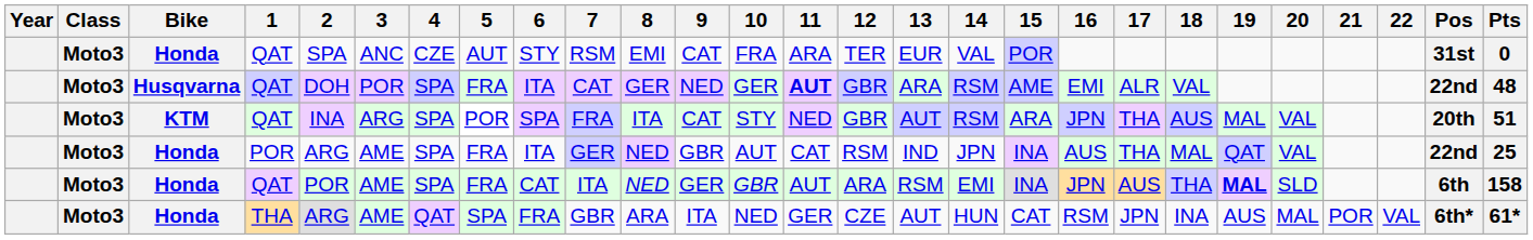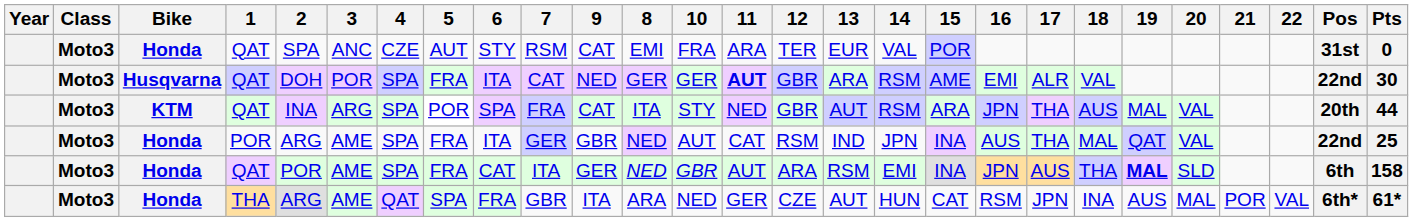 <table class="wikitable" style="text-align:center;">
 <tr>
 <th>Year</th>
 <th>Class</th>
 <th>Bike</th>
 <th>1</th>
 <th>2</th>
 <th>3</th>
 <th>4</th>
 <th>5</th>
 <th>6</th>
 <th>7</th>
+<th>9</th>
 <th>8</th>
-<th>9</th>
 <th>10</th>
 <th>11</th>
 <th>12</th>
 <th>13</th>
 <th>14</th>
 <th>15</th>
 <th>16</th>
 <th>17</th>
 <th>18</th>
 <th>19</th>
 <th>20</th>
 <th>21</th>
 <th>22</th>
 <th>Pos</th>
 <th>Pts</th>
 </tr>
 <tr>
 <th></th>
 <th>Moto3</th>
 <th><a href='#'>Honda</a></th>
 <td><a href='#'>QAT</a></td>
 <td><a href='#'>SPA</a></td>
 <td><a href='#'>ANC</a></td>
 <td><a href='#'>CZE</a></td>
 <td><a href='#'>AUT</a></td>
 <td><a href='#'>STY</a></td>
 <td><a href='#'>RSM</a></td>
+<td><a href='#'>CAT</a></td>
 <td><a href='#'>EMI</a></td>
-<td><a href='#'>CAT</a></td>
 <td><a href='#'>FRA</a></td>
 <td><a href='#'>ARA</a></td>
 <td><a href='#'>TER</a></td>
 <td><a href='#'>EUR</a></td>
 <td><a href='#'>VAL</a></td>
 <td style="background:#CFCFFF;"><a href='#'>POR</a><br></td>
 <td></td>
 <td></td>
 <td></td>
 <td></td>
 <td></td>
 <td></td>
 <td></td>
 <th>31st</th>
 <th>0</th>
 </tr>
 <tr>
 <th></th>
 <th>Moto3</th>
 <th><a href='#'>Husqvarna</a></th>
 <td style="background:#cfcfff;"><a href='#'>QAT</a><br></td>
 <td style="background:#efcfff;"><a href='#'>DOH</a><br></td>
 <td style="background:#efcfff;"><a href='#'>POR</a><br></td>
 <td style="background:#cfcfff;"><a href='#'>SPA</a><br></td>
 <td style="background:#dfffdf;"><a href='#'>FRA</a><br></td>
 <td style="background:#efcfff;"><a href='#'>ITA</a><br></td>
 <td style="background:#efcfff;"><a href='#'>CAT</a><br></td>
+<td style="background:#efcfff;"><a href='#'>NED</a><br></td>
 <td style="background:#efcfff;"><a href='#'>GER</a><br></td>
-<td style="background:#efcfff;"><a href='#'>NED</a><br></td>
 <td style="background:#dfffdf;"><a href='#'>GER</a><br></td>
 <td style="background:#efcfff;"><strong><a href='#'>AUT</a><br></strong></td>
 <td style="background:#cfcfff;"><a href='#'>GBR</a><br></td>
 <td style="background:#dfffdf;"><a href='#'>ARA</a><br></td>
 <td style="background:#cfcfff;"><a href='#'>RSM</a><br></td>
 <td style="background:#cfcfff;"><a href='#'>AME</a><br></td>
 <td style="background:#dfffdf;"><a href='#'>EMI</a><br></td>
 <td style="background:#dfffdf;"><a href='#'>ALR</a><br></td>
 <td style="background:#dfffdf;"><a href='#'>VAL</a><br></td>
 <td></td>
 <td></td>
 <td></td>
 <td></td>
 <th>22nd</th>
-<th>48</th>
+<th>30</th>
 </tr>
 <tr>
 <th></th>
 <th>Moto3</th>
 <th><a href='#'>KTM</a></th>
 <td style="background:#dfffdf;"><a href='#'>QAT</a><br></td>
 <td style="background:#efcfff;"><a href='#'>INA</a><br></td>
 <td style="background:#dfffdf;"><a href='#'>ARG</a><br></td>
 <td style="background:#DFFFDF;"><a href='#'>SPA</a><br></td>
 <td style="background:#ffffff;"><a href='#'>POR</a><br></td>
 <td style="background:#efcfff;"><a href='#'>SPA</a><br></td>
 <td style="background:#cfcfff;"><a href='#'>FRA</a><br></td>
+<td style="background:#dfffdf;"><a href='#'>CAT</a><br></td>
 <td style="background:#dfffdf;"><a href='#'>ITA</a><br></td>
-<td style="background:#dfffdf;"><a href='#'>CAT</a><br></td>
 <td style="background:#dfffdf;"><a href='#'>STY</a><br></td>
 <td style="background:#efcfff;"><a href='#'>NED</a><br></td>
 <td style="background:#dfffdf;"><a href='#'>GBR</a><br></td>
 <td style="background:#cfcfff;"><a href='#'>AUT</a><br></td>
 <td style="background:#cfcfff;"><a href='#'>RSM</a><br></td>
 <td style="background:#dfffdf;"><a href='#'>ARA</a><br></td>
 <td style="background:#cfcfff;"><a href='#'>JPN</a><br></td>
 <td style="background:#efcfff;"><a href='#'>THA</a><br></td>
 <td style="background:#cfcfff;"><a href='#'>AUS</a><br></td>
 <td style="background:#dfffdf;"><a href='#'>MAL</a><br></td>
 <td style="background:#dfffdf;"><a href='#'>VAL</a><br></td>
 <td></td>
 <td></td>
 <th>20th</th>
-<th>51</th>
+<th>44</th>
 </tr>
 <tr>
 <th></th>
 <th>Moto3</th>
 <th><a href='#'>Honda</a></th>
 <td><a href='#'>POR</a></td>
 <td><a href='#'>ARG</a></td>
 <td><a href='#'>AME</a></td>
 <td><a href='#'>SPA</a></td>
 <td><a href='#'>FRA</a></td>
 <td><a href='#'>ITA</a></td>
 <td style="background:#cfcfff;"><a href='#'>GER</a><br></td>
+<td><a href='#'>GBR</a></td>
 <td style="background:#efcfff;"><a href='#'>NED</a><br></td>
-<td><a href='#'>GBR</a></td>
 <td><a href='#'>AUT</a></td>
 <td><a href='#'>CAT</a></td>
 <td><a href='#'>RSM</a></td>
 <td><a href='#'>IND</a></td>
 <td><a href='#'>JPN</a></td>
 <td style="background:#efcfff;"><a href='#'>INA</a><br></td>
 <td style="background:#dfffdf;"><a href='#'>AUS</a><br></td>
 <td style="background:#dfffdf;"><a href='#'>THA</a><br></td>
 <td style="background:#dfffdf;"><a href='#'>MAL</a><br></td>
 <td style="background:#cfcfff;"><a href='#'>QAT</a><br></td>
 <td style="background:#dfffdf;"><a href='#'>VAL</a><br></td>
 <td></td>
 <td></td>
 <th>22nd</th>
 <th>25</th>
 </tr>
 <tr>
 <th></th>
 <th>Moto3</th>
 <th><a href='#'>Honda</a></th>
 <td style="background:#EFCFFF;"><a href='#'>QAT</a><br></td>
 <td style="background:#DFFFDF;"><a href='#'>POR</a><br></td>
 <td style="background:#DFFFDF;"><a href='#'>AME</a><br></td>
 <td style="background:#DFFFDF;"><a href='#'>SPA</a><br></td>
 <td style="background:#DFFFDF;"><a href='#'>FRA</a><br></td>
 <td style="background:#DFFFDF;"><a href='#'>CAT</a><br></td>
 <td style="background:#DFFFDF;"><a href='#'>ITA</a><br></td>
+<td style="background:#DFFFDF;"><a href='#'>GER</a><br></td>
 <td style="background:#DFFFDF;"><em><a href='#'>NED</a></em><br></td>
-<td style="background:#DFFFDF;"><a href='#'>GER</a><br></td>
 <td style="background:#DFFFDF;"><em><a href='#'>GBR</a></em><br></td>
 <td style="background:#DFFFDF;"><a href='#'>AUT</a><br></td>
 <td style="background:#DFFFDF;"><a href='#'>ARA</a><br></td>
 <td style="background:#DFFFDF;"><a href='#'>RSM</a><br></td>
 <td style="background:#DFFFDF;"><a href='#'>EMI</a><br></td>
 <td style="background:#DFDFDF;"><a href='#'>INA</a><br></td>
 <td style="background:#FFDF9F;"><a href='#'>JPN</a><br></td>
 <td style="background:#FFDF9F;"><a href='#'>AUS</a><br></td>
 <td style="background:#CFCFFF;"><a href='#'>THA</a><br></td>
 <td style="background:#EFCFFF;"><strong><a href='#'>MAL</a></strong><br></td>
 <td style="background:#DFFFDF;"><a href='#'>SLD</a><br></td>
 <td></td>
 <td></td>
 <th>6th</th>
 <th>158</th>
 </tr>
 <tr>
 <th></th>
 <th>Moto3</th>
 <th><a href='#'>Honda</a></th>
 <td style="background:#FFDF9F;"><a href='#'>THA</a><br></td>
 <td style="background:#DFDFDF;"><a href='#'>ARG</a><br></td>
 <td style="background:#DFFFDF;"><a href='#'>AME</a><br></td>
 <td style="background:#EFCFFF;"><a href='#'>QAT</a><br></td>
 <td style="background:#DFFFDF;"><a href='#'>SPA</a><br></td>
 <td style="background:#DFFFDF;"><a href='#'>FRA</a><br></td>
 <td><a href='#'>GBR</a></td>
+<td style="background:#;"><a href='#'>ITA</a><br></td>
 <td style="background:#;"><a href='#'>ARA</a><br></td>
-<td style="background:#;"><a href='#'>ITA</a><br></td>
 <td style="background:#;"><a href='#'>NED</a><br></td>
 <td style="background:#;"><a href='#'>GER</a><br></td>
 <td style="background:#;"><a href='#'>CZE</a><br></td>
 <td style="background:#;"><a href='#'>AUT</a><br></td>
 <td style="background:#;"><a href='#'>HUN</a><br></td>
 <td style="background:#;"><a href='#'>CAT</a><br></td>
 <td style="background:#;"><a href='#'>RSM</a><br></td>
 <td style="background:#;"><a href='#'>JPN</a><br></td>
 <td style="background:#;"><a href='#'>INA</a><br></td>
 <td style="background:#;"><a href='#'>AUS</a><br></td>
 <td style="background:#;"><a href='#'>MAL</a><br></td>
 <td style="background:#;"><a href='#'>POR</a><br></td>
 <td style="background:#;"><a href='#'>VAL</a><br></td>
 <th style="background:#;">6th*</th>
 <th style="background:#;">61*</th>
 </tr>
 </table>
